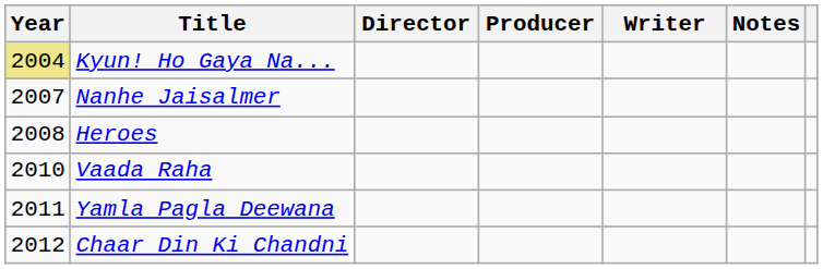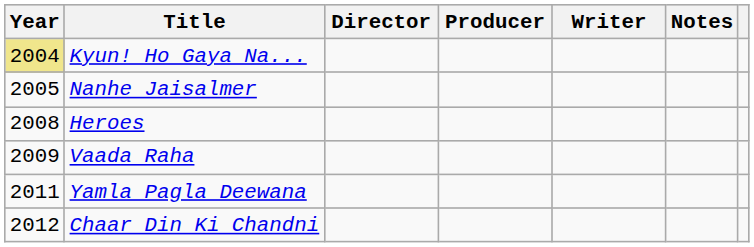 <table class="wikitable">
 <tr>
 <th>Year</th>
 <th>Title</th>
 <th width=65>Director</th>
 <th width=65>Producer</th>
 <th width=65>Writer</th>
 <th>Notes</th>
 <th scope="col" class="unsortable"></th>
 </tr>
 <tr>
 <td style="background: khaki;">2004</td>
 <td><em><a href='#'>Kyun! Ho Gaya Na...</a></em></td>
 <td></td>
 <td></td>
 <td></td>
 <td></td>
 <td></td>
 </tr>
 <tr>
-<td>2007</td>
+<td>2005</td>
 <td><em><a href='#'>Nanhe Jaisalmer</a></em></td>
 <td></td>
 <td></td>
 <td></td>
 <td></td>
 <td></td>
 </tr>
 <tr>
 <td>2008</td>
 <td><em><a href='#'>Heroes</a></em></td>
 <td></td>
 <td></td>
 <td></td>
 <td></td>
 <td></td>
 </tr>
 <tr>
-<td>2010</td>
+<td>2009</td>
 <td><em><a href='#'>Vaada Raha</a></em></td>
 <td></td>
 <td></td>
 <td></td>
 <td></td>
 <td></td>
 </tr>
 <tr>
 <td>2011</td>
 <td><em><a href='#'>Yamla Pagla Deewana</a></em></td>
 <td></td>
 <td></td>
 <td></td>
 <td></td>
 <td></td>
 </tr>
 <tr>
 <td>2012</td>
 <td><em><a href='#'>Chaar Din Ki Chandni</a></em></td>
 <td></td>
 <td></td>
 <td></td>
 <td></td>
 <td></td>
 </tr>
 </table>
